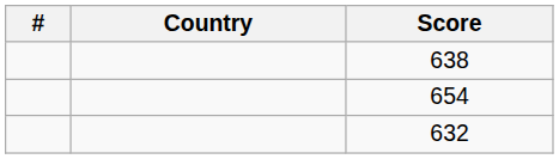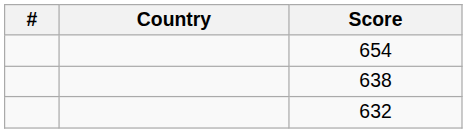 <table class="wikitable" width=30% style="font-size:100%; text-align:center;">
 <tr>
 <th>#</th>
 <th>Country</th>
 <th>Score</th>
 </tr>
 <tr>
 <td></td>
 <td align=left></td>
-<td>638</td>
+<td>654</td>
 </tr>
 <tr>
 <td></td>
 <td align=left></td>
-<td>654</td>
+<td>638</td>
 </tr>
 <tr>
 <td></td>
 <td align=left></td>
 <td>632</td>
 </tr>
 </table>
